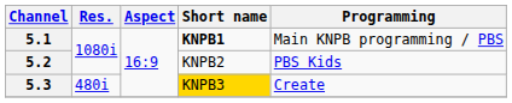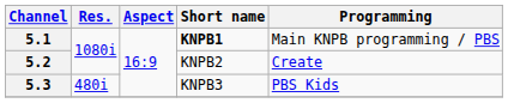 <table class="wikitable">
 <tr>
 <th><a href='#'>Channel</a></th>
 <th><a href='#'>Res.</a></th>
 <th><a href='#'>Aspect</a></th>
 <th>Short name</th>
 <th>Programming</th>
 </tr>
 <tr>
 <th scope = "row">5.1</th>
 <td rowspan="2"><a href='#'>1080i</a></td>
 <td rowspan="3"><a href='#'>16:9</a></td>
 <td><strong>KNPB1</strong></td>
 <td>Main KNPB programming / <a href='#'>PBS</a></td>
 </tr>
 <tr>
 <th scope = "row">5.2</th>
 <td>KNPB2</td>
-<td><a href='#'>PBS Kids</a></td>
+<td><a href='#'>Create</a></td>
 </tr>
 <tr>
 <th scope = "row">5.3</th>
 <td><a href='#'>480i</a></td>
-<td style="background: gold;">KNPB3</td>
-<td><a href='#'>Create</a></td>
+<td>KNPB3</td>
+<td><a href='#'>PBS Kids</a></td>
 </tr>
 <tr>
 </tr>
 </table>
